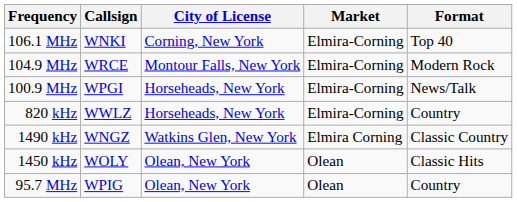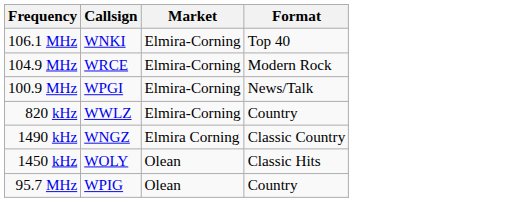 <table class="wikitable sortable">
 <tr>
 <th>Frequency</th>
 <th>Callsign</th>
-<th><a href='#'>City of License</a></th>
 <th>Market</th>
 <th>Format</th>
 </tr>
 <tr>
 <td align=right> 106.1 <a href='#'>MHz</a></td>
 <td><a href='#'>WNKI</a></td>
-<td><a href='#'>Corning, New York</a></td>
 <td>Elmira-Corning</td>
 <td>Top 40</td>
 </tr>
 <tr>
 <td align=right> 104.9 <a href='#'>MHz</a></td>
 <td><a href='#'>WRCE</a></td>
-<td><a href='#'>Montour Falls, New York</a></td>
 <td>Elmira-Corning</td>
 <td>Modern Rock</td>
 </tr>
 <tr>
 <td align=right> 100.9 <a href='#'>MHz</a></td>
 <td><a href='#'>WPGI</a></td>
-<td><a href='#'>Horseheads, New York</a></td>
 <td>Elmira-Corning</td>
 <td>News/Talk</td>
 </tr>
 <tr>
 <td align=right> 820 <a href='#'>kHz</a></td>
 <td><a href='#'>WWLZ</a></td>
-<td><a href='#'>Horseheads, New York</a></td>
 <td>Elmira-Corning</td>
 <td>Country</td>
 </tr>
 <tr>
 <td align=right> 1490 <a href='#'>kHz</a></td>
 <td><a href='#'>WNGZ</a></td>
-<td><a href='#'>Watkins Glen, New York</a></td>
 <td>Elmira Corning</td>
 <td>Classic Country</td>
 </tr>
 <tr>
 <td align=right> 1450 <a href='#'>kHz</a></td>
 <td><a href='#'>WOLY</a></td>
-<td><a href='#'>Olean, New York</a></td>
 <td>Olean</td>
 <td>Classic Hits</td>
 </tr>
 <tr>
 <td align=right> 95.7 <a href='#'>MHz</a></td>
 <td><a href='#'>WPIG</a></td>
-<td><a href='#'>Olean, New York</a></td>
 <td>Olean</td>
 <td>Country</td>
 </tr>
 </table>
